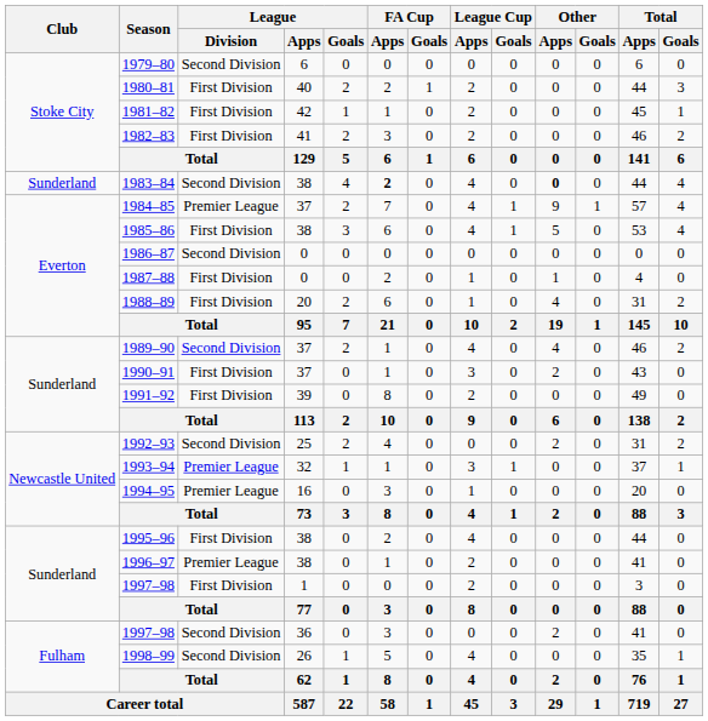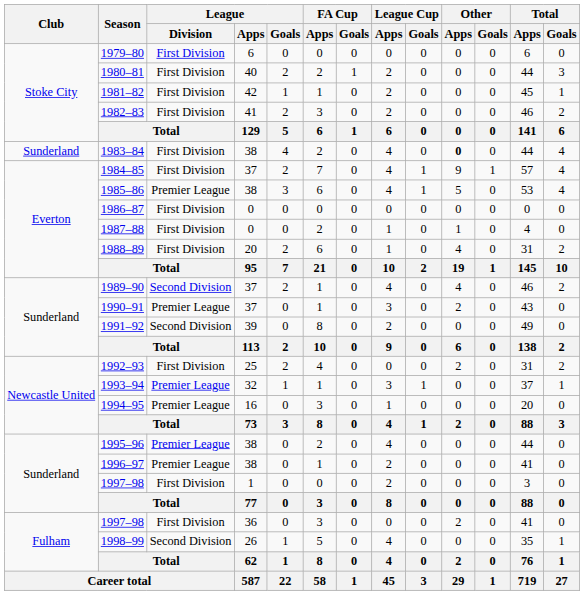 <table class="wikitable" style="text-align:center">
 <tr>
 <th rowspan="2">Club</th>
 <th rowspan="2">Season</th>
 <th colspan="3">League</th>
 <th colspan="2">FA Cup</th>
 <th colspan="2">League Cup</th>
 <th colspan="2">Other</th>
 <th colspan="2">Total</th>
 </tr>
 <tr>
 <th>Division</th>
 <th>Apps</th>
 <th>Goals</th>
 <th>Apps</th>
 <th>Goals</th>
 <th>Apps</th>
 <th>Goals</th>
 <th>Apps</th>
 <th>Goals</th>
 <th>Apps</th>
 <th>Goals</th>
 </tr>
 <tr>
 <td rowspan="5"><a href='#'>Stoke City</a></td>
 <td><a href='#'>1979–80</a></td>
-<td>Second Division</td>
+<td><a href='#'>First Division</a></td>
 <td>6</td>
 <td>0</td>
 <td>0</td>
 <td>0</td>
 <td>0</td>
 <td>0</td>
 <td>0</td>
 <td>0</td>
 <td>6</td>
 <td>0</td>
 </tr>
 <tr>
 <td><a href='#'>1980–81</a></td>
 <td>First Division</td>
 <td>40</td>
 <td>2</td>
 <td>2</td>
 <td>1</td>
 <td>2</td>
 <td>0</td>
 <td>0</td>
 <td>0</td>
 <td>44</td>
 <td>3</td>
 </tr>
 <tr>
 <td><a href='#'>1981–82</a></td>
 <td>First Division</td>
 <td>42</td>
 <td>1</td>
 <td>1</td>
 <td>0</td>
 <td>2</td>
 <td>0</td>
 <td>0</td>
 <td>0</td>
 <td>45</td>
 <td>1</td>
 </tr>
 <tr>
 <td><a href='#'>1982–83</a></td>
 <td>First Division</td>
 <td>41</td>
 <td>2</td>
 <td>3</td>
 <td>0</td>
 <td>2</td>
 <td>0</td>
 <td>0</td>
 <td>0</td>
 <td>46</td>
 <td>2</td>
 </tr>
 <tr>
 <th colspan="2">Total</th>
 <th>129</th>
 <th>5</th>
 <th>6</th>
 <th>1</th>
 <th>6</th>
 <th>0</th>
 <th>0</th>
 <th>0</th>
 <th>141</th>
 <th>6</th>
 </tr>
 <tr>
 <td><a href='#'>Sunderland</a></td>
 <td><a href='#'>1983–84</a></td>
-<td>Second Division</td>
+<td>First Division</td>
 <td>38</td>
 <td>4</td>
-<td><strong>2</strong></td>
+<td>2</td>
 <td>0</td>
 <td>4</td>
 <td>0</td>
 <td><strong>0</strong></td>
 <td>0</td>
 <td>44</td>
 <td>4</td>
 </tr>
 <tr>
 <td rowspan="6"><a href='#'>Everton</a></td>
 <td><a href='#'>1984–85</a></td>
-<td>Premier League</td>
+<td>First Division</td>
 <td>37</td>
 <td>2</td>
 <td>7</td>
 <td>0</td>
 <td>4</td>
 <td>1</td>
 <td>9</td>
 <td>1</td>
 <td>57</td>
 <td>4</td>
 </tr>
 <tr>
 <td><a href='#'>1985–86</a></td>
-<td>First Division</td>
+<td>Premier League</td>
 <td>38</td>
 <td>3</td>
 <td>6</td>
 <td>0</td>
 <td>4</td>
 <td>1</td>
 <td>5</td>
 <td>0</td>
 <td>53</td>
 <td>4</td>
 </tr>
 <tr>
 <td><a href='#'>1986–87</a></td>
-<td>Second Division</td>
+<td>First Division</td>
 <td>0</td>
 <td>0</td>
 <td>0</td>
 <td>0</td>
 <td>0</td>
 <td>0</td>
 <td>0</td>
 <td>0</td>
 <td>0</td>
 <td>0</td>
 </tr>
 <tr>
 <td><a href='#'>1987–88</a></td>
 <td>First Division</td>
 <td>0</td>
 <td>0</td>
 <td>2</td>
 <td>0</td>
 <td>1</td>
 <td>0</td>
 <td>1</td>
 <td>0</td>
 <td>4</td>
 <td>0</td>
 </tr>
 <tr>
 <td><a href='#'>1988–89</a></td>
 <td>First Division</td>
 <td>20</td>
 <td>2</td>
 <td>6</td>
 <td>0</td>
 <td>1</td>
 <td>0</td>
 <td>4</td>
 <td>0</td>
 <td>31</td>
 <td>2</td>
 </tr>
 <tr>
 <th colspan="2">Total</th>
 <th>95</th>
 <th>7</th>
 <th>21</th>
 <th>0</th>
 <th>10</th>
 <th>2</th>
 <th>19</th>
 <th>1</th>
 <th>145</th>
 <th>10</th>
 </tr>
 <tr>
 <td rowspan="4">Sunderland</td>
 <td><a href='#'>1989–90</a></td>
 <td><a href='#'>Second Division</a></td>
 <td>37</td>
 <td>2</td>
 <td>1</td>
 <td>0</td>
 <td>4</td>
 <td>0</td>
 <td>4</td>
 <td>0</td>
 <td>46</td>
 <td>2</td>
 </tr>
 <tr>
 <td><a href='#'>1990–91</a></td>
-<td>First Division</td>
+<td>Premier League</td>
 <td>37</td>
 <td>0</td>
 <td>1</td>
 <td>0</td>
 <td>3</td>
 <td>0</td>
 <td>2</td>
 <td>0</td>
 <td>43</td>
 <td>0</td>
 </tr>
 <tr>
 <td><a href='#'>1991–92</a></td>
-<td>First Division</td>
+<td>Second Division</td>
 <td>39</td>
 <td>0</td>
 <td>8</td>
 <td>0</td>
 <td>2</td>
 <td>0</td>
 <td>0</td>
 <td>0</td>
 <td>49</td>
 <td>0</td>
 </tr>
 <tr>
 <th colspan="2">Total</th>
 <th>113</th>
 <th>2</th>
 <th>10</th>
 <th>0</th>
 <th>9</th>
 <th>0</th>
 <th>6</th>
 <th>0</th>
 <th>138</th>
 <th>2</th>
 </tr>
 <tr>
 <td rowspan="4"><a href='#'>Newcastle United</a></td>
 <td><a href='#'>1992–93</a></td>
-<td>Second Division</td>
+<td>First Division</td>
 <td>25</td>
 <td>2</td>
 <td>4</td>
 <td>0</td>
 <td>0</td>
 <td>0</td>
 <td>2</td>
 <td>0</td>
 <td>31</td>
 <td>2</td>
 </tr>
 <tr>
 <td><a href='#'>1993–94</a></td>
 <td><a href='#'>Premier League</a></td>
 <td>32</td>
 <td>1</td>
 <td>1</td>
 <td>0</td>
 <td>3</td>
 <td>1</td>
 <td>0</td>
 <td>0</td>
 <td>37</td>
 <td>1</td>
 </tr>
 <tr>
 <td><a href='#'>1994–95</a></td>
 <td>Premier League</td>
 <td>16</td>
 <td>0</td>
 <td>3</td>
 <td>0</td>
 <td>1</td>
 <td>0</td>
 <td>0</td>
 <td>0</td>
 <td>20</td>
 <td>0</td>
 </tr>
 <tr>
 <th colspan="2">Total</th>
 <th>73</th>
 <th>3</th>
 <th>8</th>
 <th>0</th>
 <th>4</th>
 <th>1</th>
 <th>2</th>
 <th>0</th>
 <th>88</th>
 <th>3</th>
 </tr>
 <tr>
 <td rowspan="4">Sunderland</td>
 <td><a href='#'>1995–96</a></td>
-<td>First Division</td>
+<td><a href='#'>Premier League</a></td>
 <td>38</td>
 <td>0</td>
 <td>2</td>
 <td>0</td>
 <td>4</td>
 <td>0</td>
 <td>0</td>
 <td>0</td>
 <td>44</td>
 <td>0</td>
 </tr>
 <tr>
 <td><a href='#'>1996–97</a></td>
 <td>Premier League</td>
 <td>38</td>
 <td>0</td>
 <td>1</td>
 <td>0</td>
 <td>2</td>
 <td>0</td>
 <td>0</td>
 <td>0</td>
 <td>41</td>
 <td>0</td>
 </tr>
 <tr>
 <td><a href='#'>1997–98</a></td>
 <td>First Division</td>
 <td>1</td>
 <td>0</td>
 <td>0</td>
 <td>0</td>
 <td>2</td>
 <td>0</td>
 <td>0</td>
 <td>0</td>
 <td>3</td>
 <td>0</td>
 </tr>
 <tr>
 <th colspan="2">Total</th>
 <th>77</th>
 <th>0</th>
 <th>3</th>
 <th>0</th>
 <th>8</th>
 <th>0</th>
 <th>0</th>
 <th>0</th>
 <th>88</th>
 <th>0</th>
 </tr>
 <tr>
 <td rowspan="3"><a href='#'>Fulham</a></td>
 <td><a href='#'>1997–98</a></td>
-<td>Second Division</td>
+<td>First Division</td>
 <td>36</td>
 <td>0</td>
 <td>3</td>
 <td>0</td>
 <td>0</td>
 <td>0</td>
 <td>2</td>
 <td>0</td>
 <td>41</td>
 <td>0</td>
 </tr>
 <tr>
 <td><a href='#'>1998–99</a></td>
 <td>Second Division</td>
 <td>26</td>
 <td>1</td>
 <td>5</td>
 <td>0</td>
 <td>4</td>
 <td>0</td>
 <td>0</td>
 <td>0</td>
 <td>35</td>
 <td>1</td>
 </tr>
 <tr>
 <th colspan="2">Total</th>
 <th>62</th>
 <th>1</th>
 <th>8</th>
 <th>0</th>
 <th>4</th>
 <th>0</th>
 <th>2</th>
 <th>0</th>
 <th>76</th>
 <th>1</th>
 </tr>
 <tr>
 <th colspan="3">Career total</th>
 <th>587</th>
 <th>22</th>
 <th>58</th>
 <th>1</th>
 <th>45</th>
 <th>3</th>
 <th>29</th>
 <th>1</th>
 <th>719</th>
 <th>27</th>
 </tr>
 </table>
